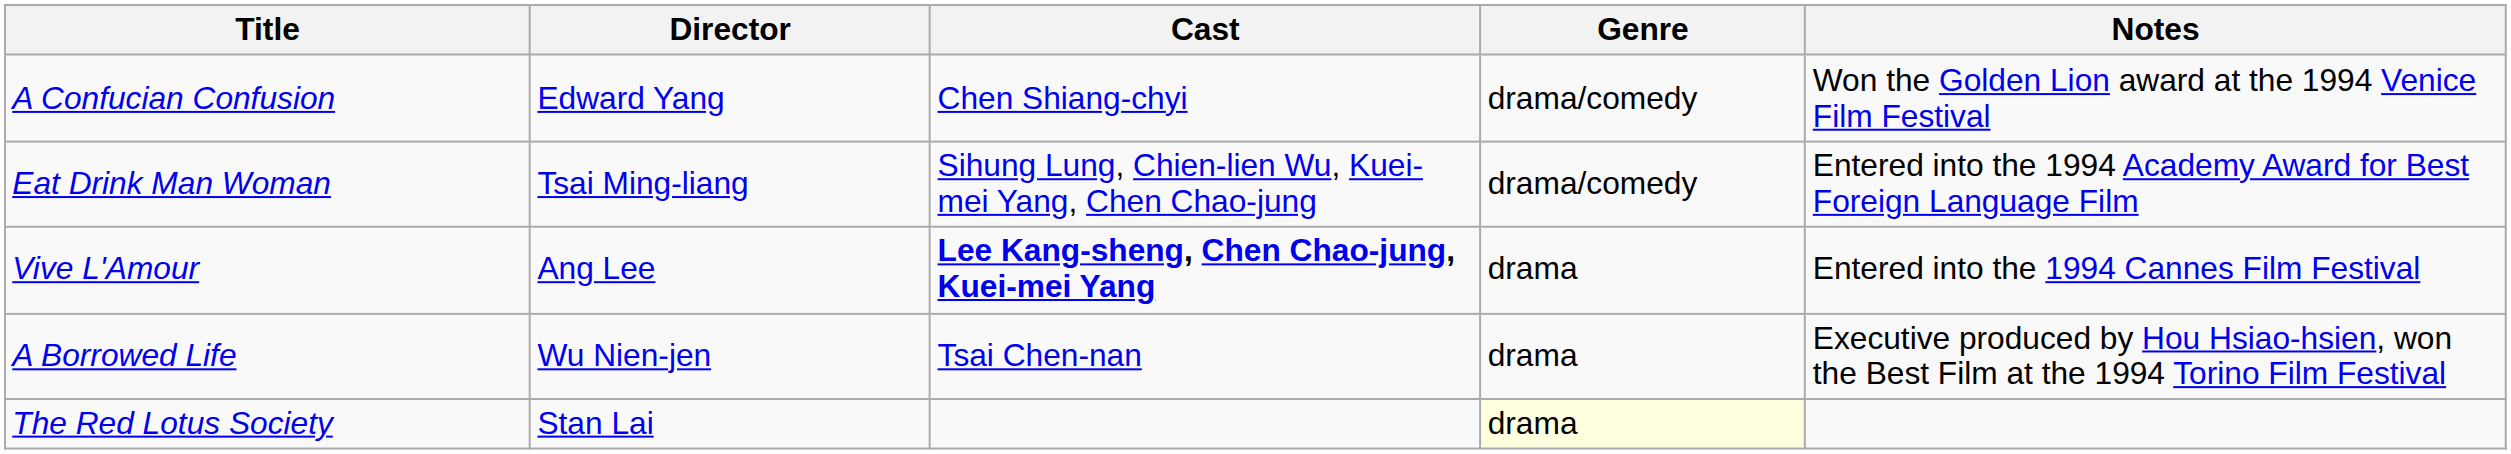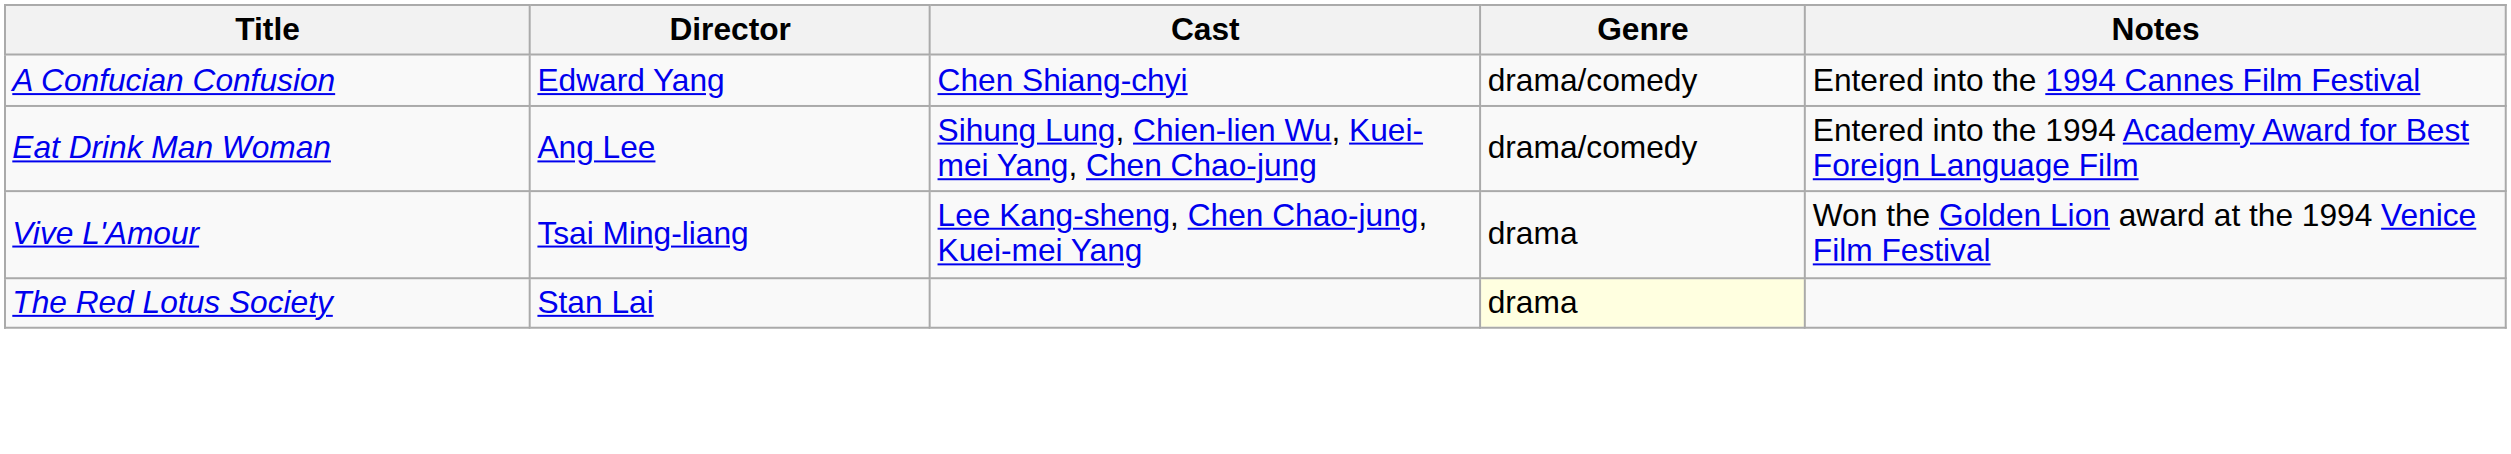 <table class="wikitable" width= "100%">
 <tr>
 <th width=21%>Title</th>
 <th width=16%>Director</th>
 <th width=22%>Cast</th>
 <th width=13%>Genre</th>
 <th width=28%>Notes</th>
 </tr>
 <tr>
 <td><em><a href='#'>A Confucian Confusion</a></em></td>
 <td><a href='#'>Edward Yang</a></td>
 <td><a href='#'>Chen Shiang-chyi</a></td>
 <td>drama/comedy</td>
-<td>Won the <a href='#'>Golden Lion</a> award at the 1994 <a href='#'>Venice Film Festival</a></td>
+<td>Entered into the <a href='#'>1994 Cannes Film Festival</a></td>
 </tr>
 <tr>
 <td><em><a href='#'>Eat Drink Man Woman</a></em></td>
-<td><a href='#'>Tsai Ming-liang</a></td>
+<td><a href='#'>Ang Lee</a></td>
 <td><a href='#'>Sihung Lung</a>, <a href='#'>Chien-lien Wu</a>, <a href='#'>Kuei-mei Yang</a>, <a href='#'>Chen Chao-jung</a></td>
 <td>drama/comedy</td>
 <td>Entered into the 1994 <a href='#'>Academy Award for Best Foreign Language Film</a></td>
 </tr>
 <tr>
 <td><em><a href='#'>Vive L'Amour</a></em></td>
-<td><a href='#'>Ang Lee</a></td>
-<td><strong><a href='#'>Lee Kang-sheng</a>, <a href='#'>Chen Chao-jung</a>, <a href='#'>Kuei-mei Yang</a></strong></td>
+<td><a href='#'>Tsai Ming-liang</a></td>
+<td><a href='#'>Lee Kang-sheng</a>, <a href='#'>Chen Chao-jung</a>, <a href='#'>Kuei-mei Yang</a></td>
 <td>drama</td>
-<td>Entered into the <a href='#'>1994 Cannes Film Festival</a></td>
-</tr>
-<tr>
-<td><em><a href='#'>A Borrowed Life</a></em></td>
-<td><a href='#'>Wu Nien-jen</a></td>
-<td><a href='#'>Tsai Chen-nan</a></td>
-<td>drama</td>
-<td>Executive produced by <a href='#'>Hou Hsiao-hsien</a>, won the Best Film at the 1994 <a href='#'>Torino Film Festival</a></td>
+<td>Won the <a href='#'>Golden Lion</a> award at the 1994 <a href='#'>Venice Film Festival</a></td>
 </tr>
 <tr>
 <td><em><a href='#'>The Red Lotus Society</a></em></td>
 <td><a href='#'>Stan Lai</a></td>
 <td></td>
 <td style="background: lightyellow;">drama</td>
 <td></td>
 </tr>
 </table>
